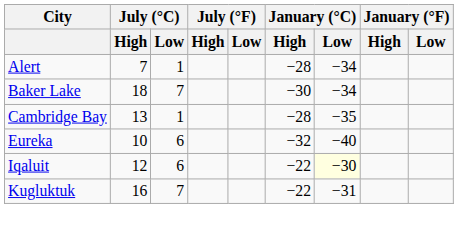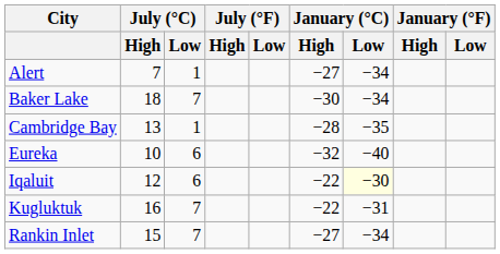 <table class="wikitable sortable">
 <tr>
 <th>City</th>
 <th colspan="2">July (°C)</th>
 <th colspan="2">July (°F)</th>
 <th colspan="2">January (°C)</th>
 <th colspan="2">January (°F)</th>
 </tr>
 <tr>
 <th></th>
 <th>High</th>
 <th>Low</th>
 <th>High</th>
 <th>Low</th>
 <th>High</th>
 <th>Low</th>
 <th>High</th>
 <th>Low</th>
 </tr>
 <tr>
 <td><a href='#'>Alert</a></td>
 <td align="right">7</td>
 <td align="right">1</td>
 <td align="right"></td>
 <td align="right"></td>
-<td align="right">−28</td>
+<td align="right">−27</td>
 <td align="right">−34</td>
 <td align="right"></td>
 <td align="right"></td>
 </tr>
 <tr>
 <td><a href='#'>Baker Lake</a></td>
 <td align="right">18</td>
 <td align="right">7</td>
 <td align="right"></td>
 <td align="right"></td>
 <td align="right">−30</td>
 <td align="right">−34</td>
 <td align="right"></td>
 <td align="right"></td>
 </tr>
 <tr>
 <td><a href='#'>Cambridge Bay</a></td>
 <td align="right">13</td>
 <td align="right">1</td>
 <td align="right"></td>
 <td align="right"></td>
 <td align="right">−28</td>
 <td align="right">−35</td>
 <td align="right"></td>
 <td align="right"></td>
 </tr>
 <tr>
 <td><a href='#'>Eureka</a></td>
 <td align="right">10</td>
 <td align="right">6</td>
 <td align="right"></td>
 <td align="right"></td>
 <td align="right">−32</td>
 <td align="right">−40</td>
 <td align="right"></td>
 <td align="right"></td>
 </tr>
 <tr>
 <td><a href='#'>Iqaluit</a></td>
 <td align="right">12</td>
 <td align="right">6</td>
 <td align="right"></td>
 <td align="right"></td>
 <td align="right">−22</td>
 <td align="right" style="background: lightyellow;">−30</td>
 <td align="right"></td>
 <td align="right"></td>
 </tr>
 <tr>
 <td><a href='#'>Kugluktuk</a></td>
 <td align="right">16</td>
 <td align="right">7</td>
 <td align="right"></td>
 <td align="right"></td>
 <td align="right">−22</td>
 <td align="right">−31</td>
 <td align="right"></td>
 <td align="right"></td>
 </tr>
+<tr>
+<td><a href='#'>Rankin Inlet</a></td>
+<td align="right">15</td>
+<td align="right">7</td>
+<td align="right"></td>
+<td align="right"></td>
+<td align="right">−27</td>
+<td align="right">−34</td>
+<td align="right"></td>
+<td align="right"></td>
+</tr>
 </table>
